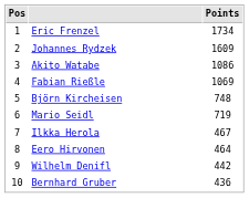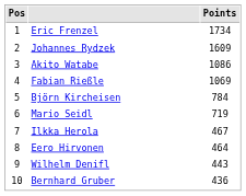 <table cellspacing="1" cellpadding="3" style="border:1px solid #AAAAAA;font-size:86%">
 <tr bgcolor="#E4E4E4">
 <th style="border-bottom:1px solid #AAAAAA" width=10>Pos</th>
 <th style="border-bottom:1px solid #AAAAAA" width=200></th>
 <th style="border-bottom:1px solid #AAAAAA" width=20>Points</th>
 </tr>
 <tr align=center>
 <td>1</td>
 <td align=left> <a href='#'>Eric Frenzel</a></td>
 <td>1734</td>
 </tr>
 <tr align=center>
 <td>2</td>
 <td align=left> <a href='#'>Johannes Rydzek</a></td>
 <td>1609</td>
 </tr>
 <tr align=center>
 <td>3</td>
 <td align=left> <a href='#'>Akito Watabe</a></td>
 <td>1086</td>
 </tr>
 <tr align=center>
 <td>4</td>
 <td align=left> <a href='#'>Fabian Rießle</a></td>
 <td>1069</td>
 </tr>
 <tr align=center>
 <td>5</td>
 <td align=left> <a href='#'>Björn Kircheisen</a></td>
-<td>748</td>
+<td>784</td>
 </tr>
 <tr align=center>
 <td>6</td>
 <td align=left> <a href='#'>Mario Seidl</a></td>
 <td>719</td>
 </tr>
 <tr align=center>
 <td>7</td>
 <td align=left> <a href='#'>Ilkka Herola</a></td>
 <td>467</td>
 </tr>
 <tr align=center>
 <td>8</td>
 <td align=left> <a href='#'>Eero Hirvonen</a></td>
 <td>464</td>
 </tr>
 <tr align=center>
 <td>9</td>
 <td align=left> <a href='#'>Wilhelm Denifl</a></td>
-<td>442</td>
+<td>443</td>
 </tr>
 <tr align=center>
 <td>10</td>
 <td align=left> <a href='#'>Bernhard Gruber</a></td>
 <td>436</td>
 </tr>
 </table>
